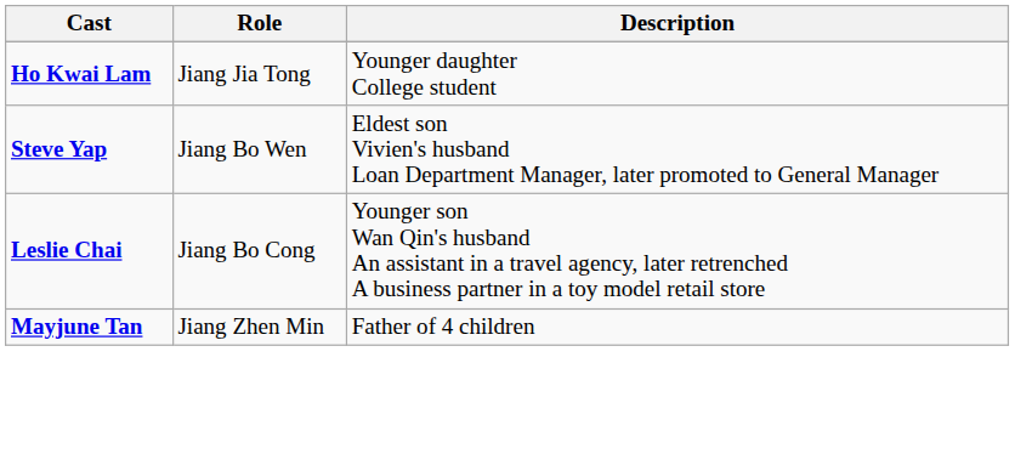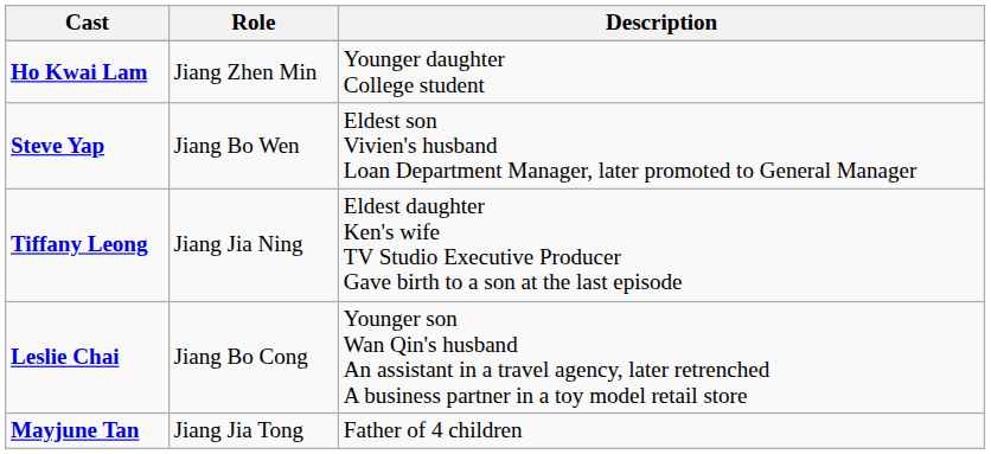 <table class="wikitable" width="55%">
 <tr>
 <th>Cast</th>
 <th>Role</th>
 <th>Description</th>
 </tr>
 <tr>
 </tr>
 <tr>
 <td><strong><a href='#'>Ho Kwai Lam</a></strong></td>
-<td>Jiang Jia Tong</td>
+<td>Jiang Zhen Min</td>
 <td>Younger daughter<br>College student</td>
 </tr>
 <tr>
 <td><strong><a href='#'>Steve Yap</a></strong></td>
 <td>Jiang Bo Wen</td>
 <td>Eldest son<br>Vivien's husband<br>Loan Department Manager, later promoted to General Manager</td>
 </tr>
 <tr>
+<td><strong><a href='#'>Tiffany Leong</a></strong></td>
+<td>Jiang Jia Ning</td>
+<td>Eldest daughter<br>Ken's wife<br>TV Studio Executive Producer<br>Gave birth to a son at the last episode</td>
+</tr>
+<tr>
 <td><strong><a href='#'>Leslie Chai</a></strong></td>
 <td>Jiang Bo Cong</td>
 <td>Younger son<br>Wan Qin's husband<br>An assistant in a travel agency, later retrenched<br>A business partner in a toy model retail store</td>
 </tr>
 <tr>
 <td><strong><a href='#'>Mayjune Tan</a></strong></td>
-<td>Jiang Zhen Min</td>
+<td>Jiang Jia Tong</td>
 <td>Father of 4 children</td>
 </tr>
 </table>
